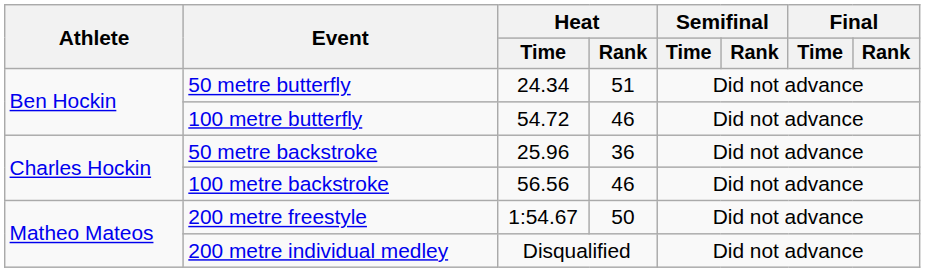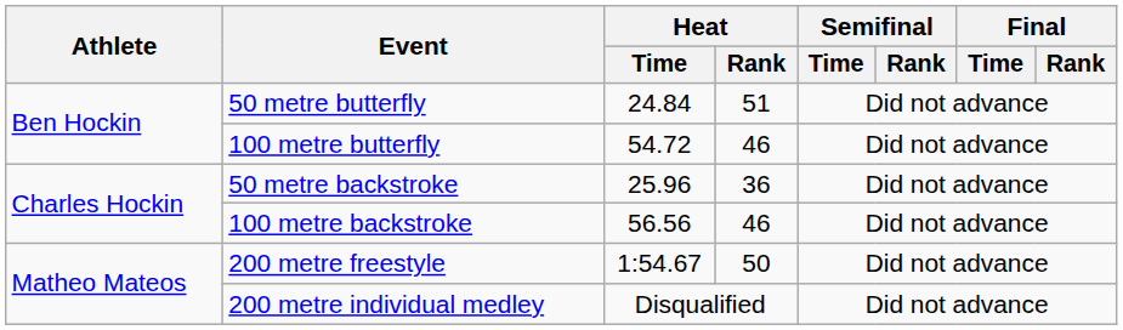 <table class="wikitable" style="text-align:center; font-size:90%; width:50%;">
 <tr>
 <th rowspan="2">Athlete</th>
 <th rowspan="2">Event</th>
 <th colspan="2">Heat</th>
 <th colspan="2">Semifinal</th>
 <th colspan="2">Final</th>
 </tr>
 <tr style="font-size:95%">
 <th>Time</th>
 <th>Rank</th>
 <th>Time</th>
 <th>Rank</th>
 <th>Time</th>
 <th>Rank</th>
 </tr>
 <tr>
 <td align=left rowspan=2><a href='#'>Ben Hockin</a></td>
 <td align=left><a href='#'>50 metre butterfly</a></td>
-<td>24.34</td>
+<td>24.84</td>
 <td>51</td>
 <td colspan=4>Did not advance</td>
 </tr>
 <tr>
 <td align=left><a href='#'>100 metre butterfly</a></td>
 <td>54.72</td>
 <td>46</td>
 <td colspan=4>Did not advance</td>
 </tr>
 <tr>
 <td align=left rowspan=2><a href='#'>Charles Hockin</a></td>
 <td align=left><a href='#'>50 metre backstroke</a></td>
 <td>25.96</td>
 <td>36</td>
 <td colspan=4>Did not advance</td>
 </tr>
 <tr>
 <td align=left><a href='#'>100 metre backstroke</a></td>
 <td>56.56</td>
 <td>46</td>
 <td colspan=4>Did not advance</td>
 </tr>
 <tr>
 <td align=left rowspan=2><a href='#'>Matheo Mateos</a></td>
 <td align=left><a href='#'>200 metre freestyle</a></td>
 <td>1:54.67</td>
 <td>50</td>
 <td colspan=4>Did not advance</td>
 </tr>
 <tr>
 <td align=left><a href='#'>200 metre individual medley</a></td>
 <td colspan=2>Disqualified</td>
 <td colspan=4>Did not advance</td>
 </tr>
 </table>
